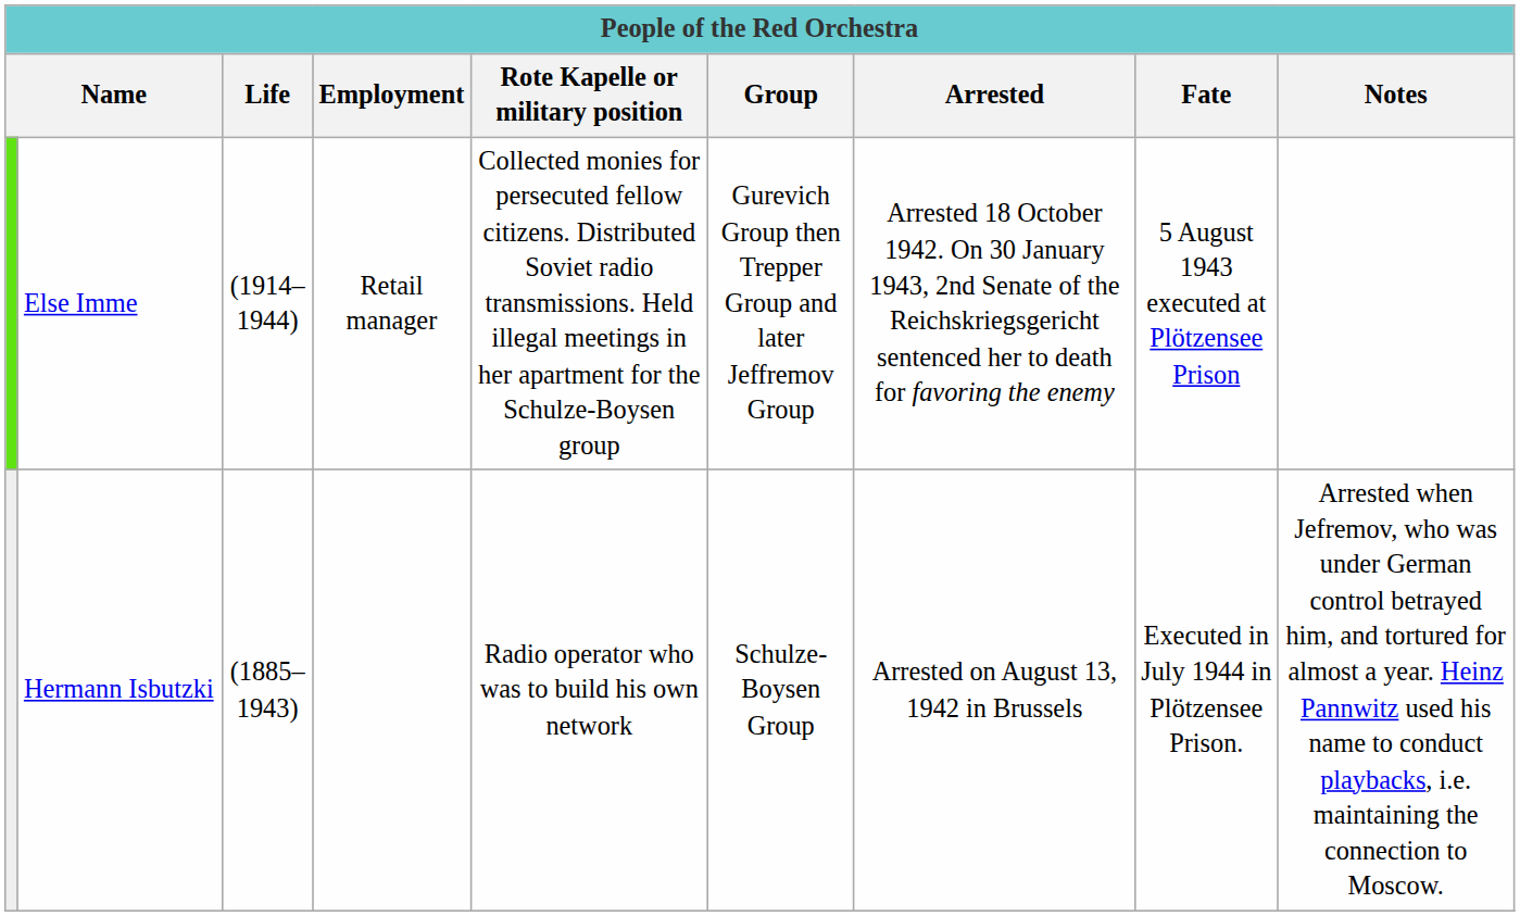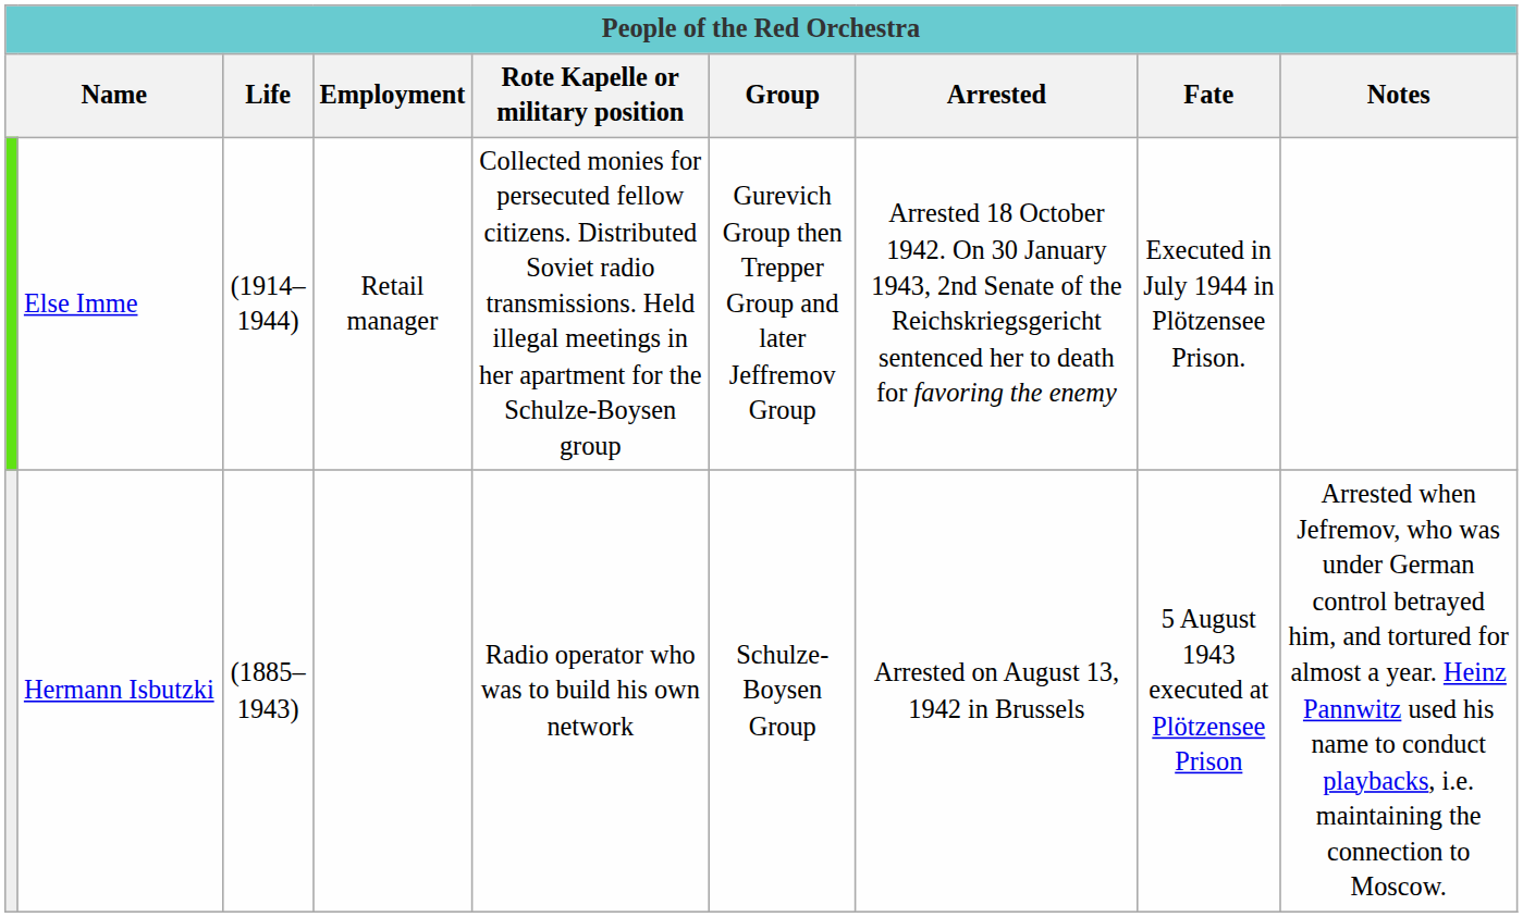 <table class="wikitable sortable" style="table-layout:fixed;background-color:#FEFEFE;font-size:95%;padding:0.30em;line-height:1.35em;">
 <tr>
 <th colspan="9" style="text-align: center; background-color:#68cbd0; color:#333333;">People of the Red Orchestra</th>
 </tr>
 <tr>
 <th scope="col"  colspan="2" width=14.4%>Name</th>
 <th scope="col">Life</th>
 <th scope="col">Employment</th>
 <th scope="col">Rote Kapelle or military position</th>
 <th scope="col">Group</th>
 <th scope="col">Arrested</th>
 <th scope="col">Fate</th>
 <th scope="col">Notes</th>
 </tr>
 <tr>
 <td rowspan="1" style="background-color:#5fe313"></td>
 <td><a href='#'>Else Imme</a></td>
 <td style="text-align: center;">(1914–1944)</td>
 <td style="text-align: center;">Retail manager</td>
 <td style="text-align: center;">Collected monies for persecuted fellow citizens. Distributed Soviet radio transmissions. Held illegal meetings in her apartment for the Schulze-Boysen group</td>
 <td style="text-align: center;">Gurevich Group then Trepper Group and later Jeffremov Group</td>
 <td style="text-align: center;">Arrested 18 October 1942. On 30 January 1943, 2nd Senate of the Reichskriegsgericht sentenced her to death for <em>favoring the enemy</em></td>
-<td style="text-align: center;">5 August 1943 executed at <a href='#'>Plötzensee Prison</a></td>
+<td style="text-align: center;">Executed in July 1944 in Plötzensee Prison.</td>
 <td style="text-align: center;"></td>
 </tr>
 <tr>
 <td rowspan="1" style="background-color:#efefef"></td>
 <td><a href='#'>Hermann Isbutzki</a></td>
 <td style="text-align: center;">(1885–1943)</td>
 <td style="text-align: center;"></td>
 <td style="text-align: center;">Radio operator who was to build his own network</td>
 <td style="text-align: center;">Schulze-Boysen Group</td>
 <td style="text-align: center;">Arrested on August 13, 1942 in Brussels</td>
-<td style="text-align: center;">Executed in July 1944 in Plötzensee Prison.</td>
+<td style="text-align: center;">5 August 1943 executed at <a href='#'>Plötzensee Prison</a></td>
 <td style="text-align: center;">Arrested when Jefremov, who was under German control betrayed him, and tortured for almost a year. <a href='#'>Heinz Pannwitz</a> used his name to conduct <a href='#'>playbacks</a>, i.e. maintaining the connection to Moscow.</td>
 </tr>
 <tr>
 </tr>
 </table>
